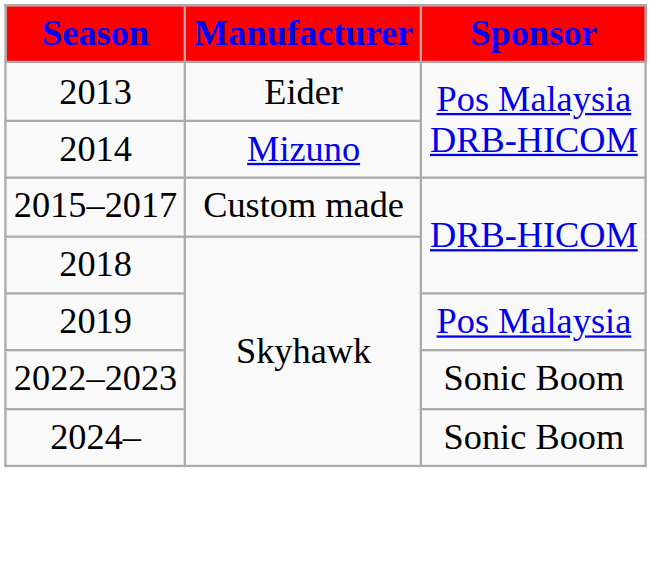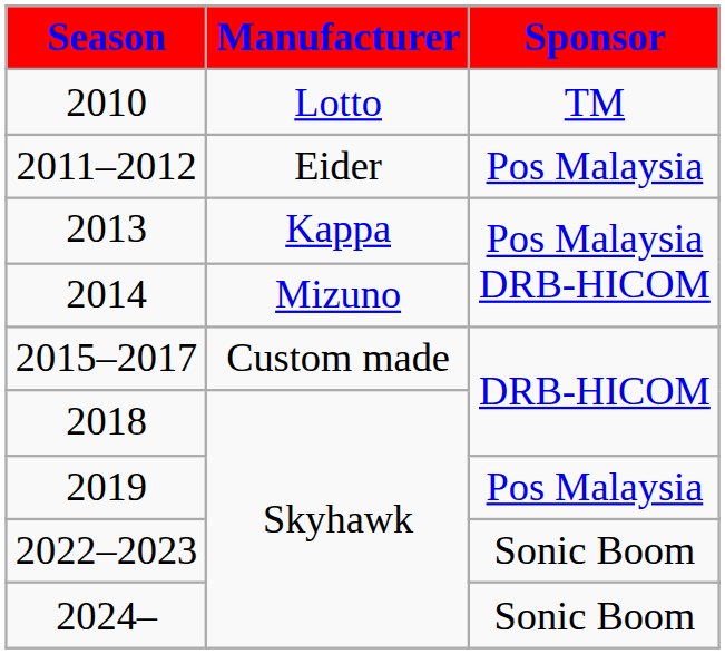 <table class="wikitable" style="text-align:center;margin-left:1em;float:center">
 <tr>
 <th style="background:red; color:Blue;">Season</th>
 <th style="background:red; color:Blue;">Manufacturer</th>
 <th style="background:red; color:Blue;">Sponsor</th>
 </tr>
 <tr>
+<td>2010</td>
+<td><a href='#'>Lotto</a></td>
+<td><a href='#'>TM</a></td>
+</tr>
+<tr>
+<td>2011–2012</td>
+<td>Eider</td>
+<td><a href='#'>Pos Malaysia</a></td>
+</tr>
+<tr>
 <td>2013</td>
-<td>Eider</td>
+<td><a href='#'>Kappa</a></td>
 <td rowspan=2><a href='#'>Pos Malaysia</a> <br> <a href='#'>DRB-HICOM</a></td>
 </tr>
 <tr>
 <td>2014</td>
 <td><a href='#'>Mizuno</a></td>
 </tr>
 <tr>
 <td>2015–2017</td>
 <td>Custom made</td>
 <td rowspan=2><a href='#'>DRB-HICOM</a></td>
 </tr>
 <tr>
 <td>2018</td>
 <td rowspan=4>Skyhawk</td>
 </tr>
 <tr>
 <td>2019</td>
 <td><a href='#'>Pos Malaysia</a></td>
 </tr>
 <tr>
 <td>2022–2023</td>
 <td>Sonic Boom</td>
 </tr>
 <tr>
 <td>2024–</td>
 <td>Sonic Boom</td>
 </tr>
 </table>
